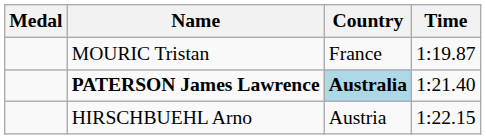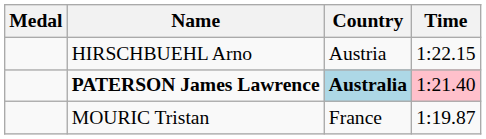 <table class="wikitable sortable" style="font-size:90%">
 <tr>
 <th>Medal</th>
 <th>Name</th>
 <th>Country</th>
 <th>Time</th>
 </tr>
 <tr>
 <td></td>
-<td>MOURIC Tristan</td>
-<td>France</td>
-<td>1:19.87</td>
+<td>HIRSCHBUEHL Arno</td>
+<td>Austria</td>
+<td>1:22.15</td>
 </tr>
 <tr>
 <td></td>
 <td><strong>PATERSON James Lawrence</strong></td>
 <td style="background: lightblue;"><strong>Australia</strong></td>
-<td>1:21.40</td>
+<td style="background: pink;">1:21.40</td>
 </tr>
 <tr>
 <td></td>
-<td>HIRSCHBUEHL Arno</td>
-<td>Austria</td>
-<td>1:22.15</td>
+<td>MOURIC Tristan</td>
+<td>France</td>
+<td>1:19.87</td>
 </tr>
 </table>
